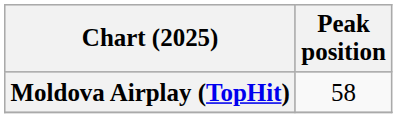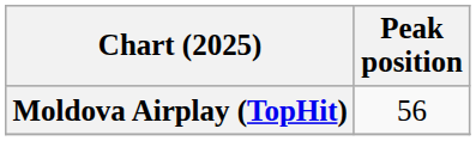 <table class="wikitable plainrowheaders" style="text-align:center">
 <tr>
 <th scope="col">Chart (2025)</th>
 <th scope="col">Peak<br>position</th>
 </tr>
 <tr>
 <th scope="row">Moldova Airplay (<a href='#'>TopHit</a>)</th>
-<td>58</td>
+<td>56</td>
 </tr>
 <tr>
 </tr>
 </table>
